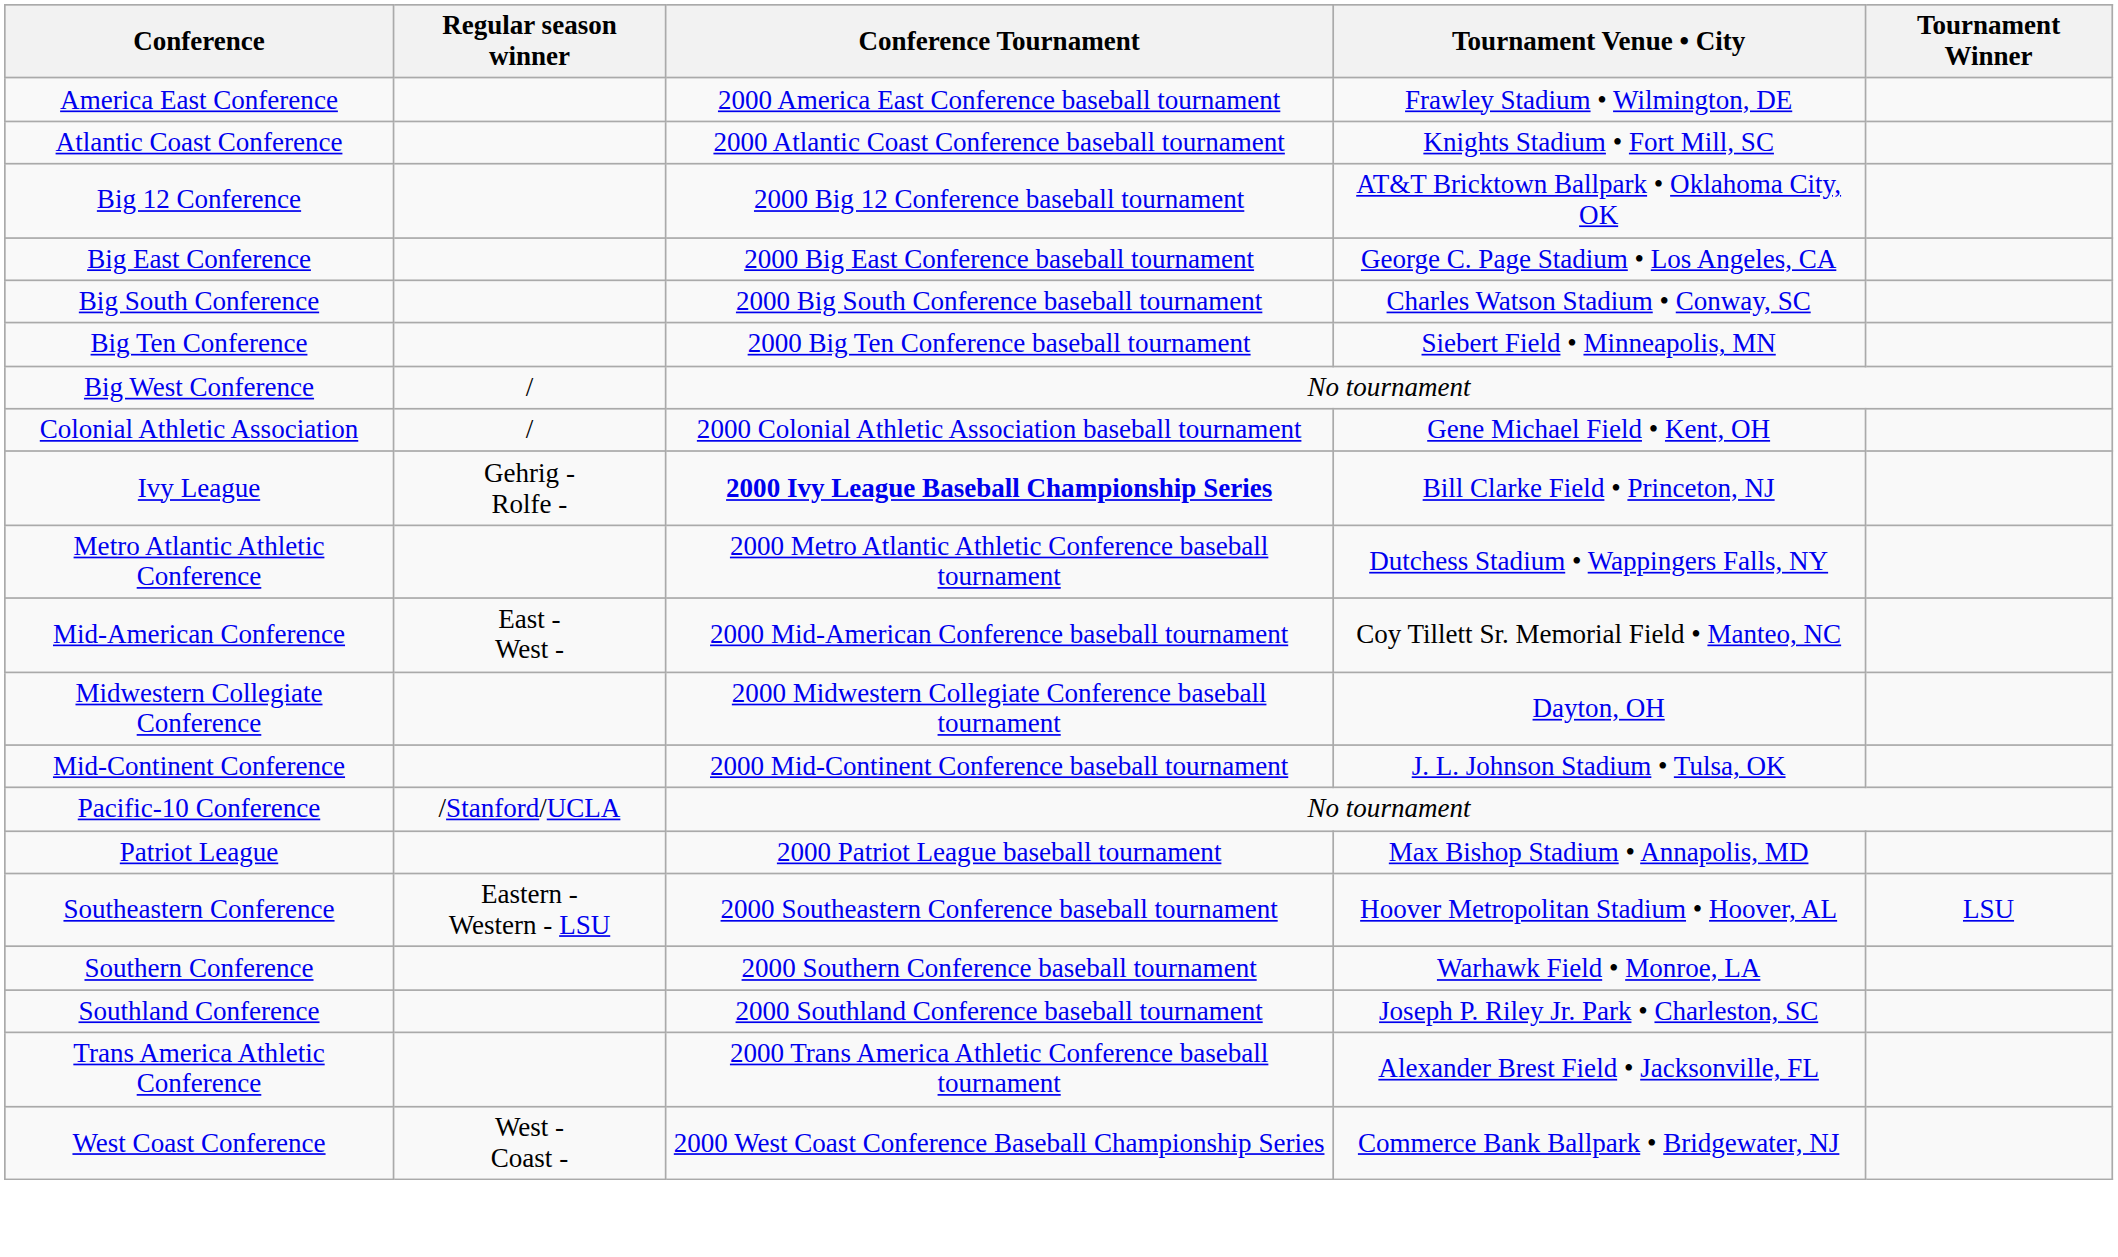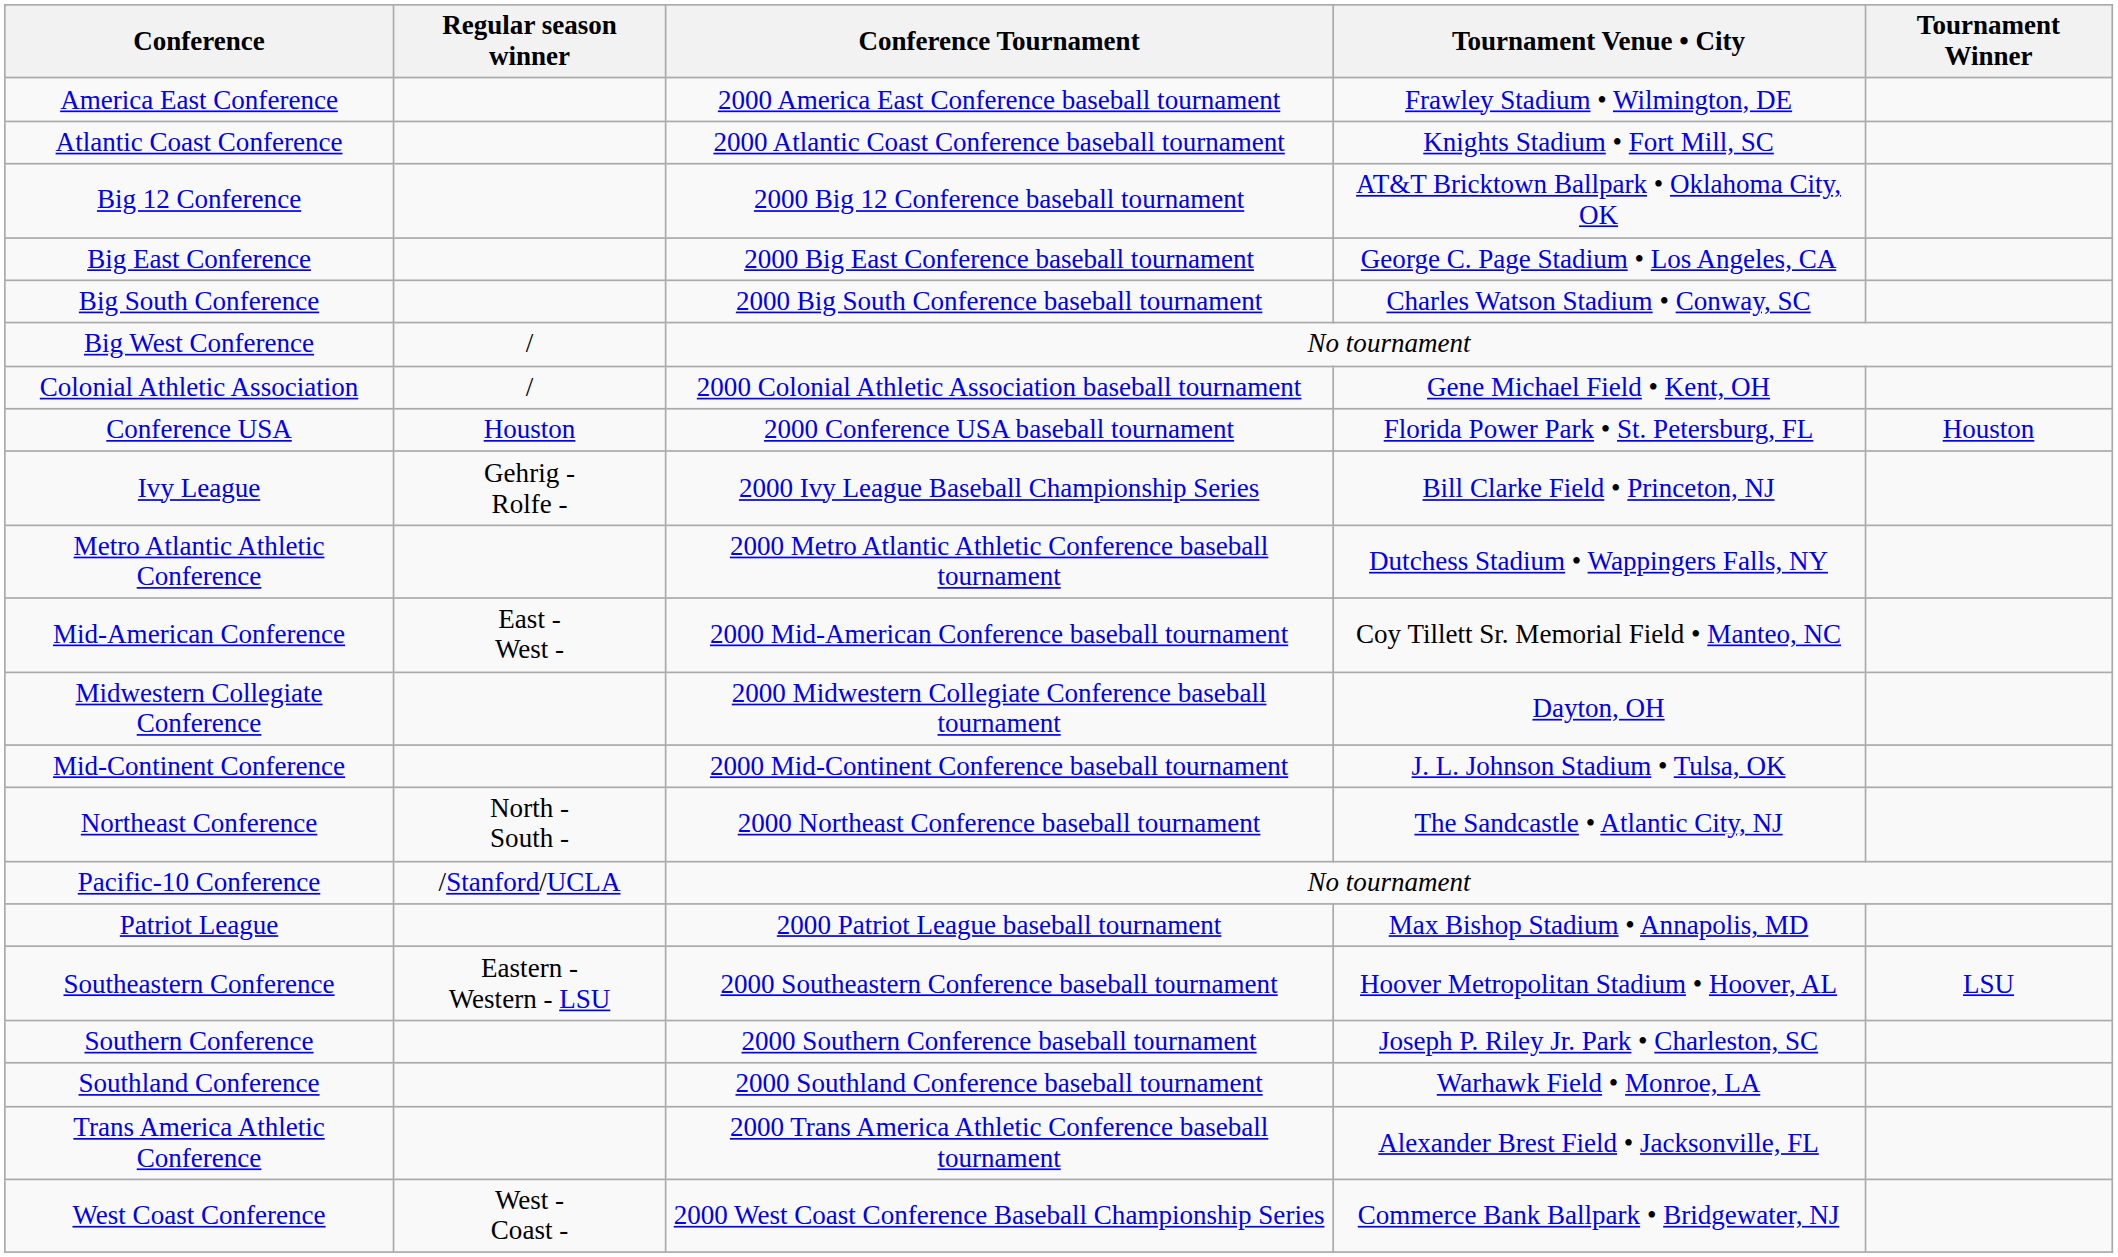 <table class="wikitable" style="text-align:center;">
 <tr>
 <th>Conference</th>
 <th>Regular season winner</th>
 <th>Conference Tournament</th>
 <th>Tournament Venue • City</th>
 <th>Tournament Winner</th>
 </tr>
 <tr>
 <td><a href='#'>America East Conference</a></td>
 <td></td>
 <td><a href='#'>2000 America East Conference baseball tournament</a></td>
 <td><a href='#'>Frawley Stadium</a> • <a href='#'>Wilmington, DE</a></td>
 <td></td>
 </tr>
 <tr>
 <td><a href='#'>Atlantic Coast Conference</a></td>
 <td></td>
 <td><a href='#'>2000 Atlantic Coast Conference baseball tournament</a></td>
 <td><a href='#'>Knights Stadium</a> • <a href='#'>Fort Mill, SC</a></td>
 <td></td>
 </tr>
 <tr>
 <td><a href='#'>Big 12 Conference</a></td>
 <td></td>
 <td><a href='#'>2000 Big 12 Conference baseball tournament</a></td>
 <td><a href='#'>AT&T Bricktown Ballpark</a> • <a href='#'>Oklahoma City, OK</a></td>
 <td></td>
 </tr>
 <tr>
 <td><a href='#'>Big East Conference</a></td>
 <td></td>
 <td><a href='#'>2000 Big East Conference baseball tournament</a></td>
 <td><a href='#'>George C. Page Stadium</a> • <a href='#'>Los Angeles, CA</a></td>
 <td></td>
 </tr>
 <tr>
 <td><a href='#'>Big South Conference</a></td>
 <td></td>
 <td><a href='#'>2000 Big South Conference baseball tournament</a></td>
 <td><a href='#'>Charles Watson Stadium</a> • <a href='#'>Conway, SC</a></td>
 <td></td>
 </tr>
 <tr>
-<td><a href='#'>Big Ten Conference</a></td>
-<td></td>
-<td><a href='#'>2000 Big Ten Conference baseball tournament</a></td>
-<td><a href='#'>Siebert Field</a> • <a href='#'>Minneapolis, MN</a></td>
-<td></td>
-</tr>
-<tr>
 <td><a href='#'>Big West Conference</a></td>
 <td>/</td>
 <td colspan=3><em>No tournament</em></td>
 </tr>
 <tr>
 <td><a href='#'>Colonial Athletic Association</a></td>
 <td>/</td>
 <td><a href='#'>2000 Colonial Athletic Association baseball tournament</a></td>
 <td><a href='#'>Gene Michael Field</a> • <a href='#'>Kent, OH</a></td>
 <td></td>
 </tr>
 <tr>
+<td><a href='#'>Conference USA</a></td>
+<td><a href='#'>Houston</a></td>
+<td><a href='#'>2000 Conference USA baseball tournament</a></td>
+<td><a href='#'>Florida Power Park</a> • <a href='#'>St. Petersburg, FL</a></td>
+<td><a href='#'>Houston</a></td>
+</tr>
+<tr>
 <td><a href='#'>Ivy League</a></td>
 <td>Gehrig - <br>Rolfe - </td>
-<td><strong><a href='#'>2000 Ivy League Baseball Championship Series</a></strong></td>
+<td><a href='#'>2000 Ivy League Baseball Championship Series</a></td>
 <td><a href='#'>Bill Clarke Field</a> • <a href='#'>Princeton, NJ</a></td>
 <td></td>
 </tr>
 <tr>
 <td><a href='#'>Metro Atlantic Athletic Conference</a></td>
 <td></td>
 <td><a href='#'>2000 Metro Atlantic Athletic Conference baseball tournament</a></td>
 <td><a href='#'>Dutchess Stadium</a> • <a href='#'>Wappingers Falls, NY</a></td>
 <td></td>
 </tr>
 <tr>
 <td><a href='#'>Mid-American Conference</a></td>
 <td>East - <br>West - </td>
 <td><a href='#'>2000 Mid-American Conference baseball tournament</a></td>
 <td>Coy Tillett Sr. Memorial Field • <a href='#'>Manteo, NC</a></td>
 <td></td>
 </tr>
 <tr>
 <td><a href='#'>Midwestern Collegiate Conference</a></td>
 <td></td>
 <td><a href='#'>2000 Midwestern Collegiate Conference baseball tournament</a></td>
 <td><a href='#'>Dayton, OH</a></td>
 <td></td>
 </tr>
 <tr>
 <td><a href='#'>Mid-Continent Conference</a></td>
 <td></td>
 <td><a href='#'>2000 Mid-Continent Conference baseball tournament</a></td>
 <td><a href='#'>J. L. Johnson Stadium</a> • <a href='#'>Tulsa, OK</a></td>
 <td></td>
 </tr>
 <tr>
+<td><a href='#'>Northeast Conference</a></td>
+<td>North - <br>South - </td>
+<td><a href='#'>2000 Northeast Conference baseball tournament</a></td>
+<td><a href='#'>The Sandcastle</a> • <a href='#'>Atlantic City, NJ</a></td>
+<td></td>
+</tr>
+<tr>
 <td><a href='#'>Pacific-10 Conference</a></td>
 <td>/<a href='#'>Stanford</a>/<a href='#'>UCLA</a></td>
 <td colspan=3><em>No tournament</em></td>
 </tr>
 <tr>
 <td><a href='#'>Patriot League</a></td>
 <td></td>
 <td><a href='#'>2000 Patriot League baseball tournament</a></td>
 <td><a href='#'>Max Bishop Stadium</a> • <a href='#'>Annapolis, MD</a></td>
 <td></td>
 </tr>
 <tr>
 <td><a href='#'>Southeastern Conference</a></td>
 <td>Eastern - <br>Western - <a href='#'>LSU</a></td>
 <td><a href='#'>2000 Southeastern Conference baseball tournament</a></td>
 <td><a href='#'>Hoover Metropolitan Stadium</a> • <a href='#'>Hoover, AL</a></td>
 <td><a href='#'>LSU</a></td>
 </tr>
 <tr>
 <td><a href='#'>Southern Conference</a></td>
 <td></td>
 <td><a href='#'>2000 Southern Conference baseball tournament</a></td>
-<td><a href='#'>Warhawk Field</a> • <a href='#'>Monroe, LA</a></td>
+<td><a href='#'>Joseph P. Riley Jr. Park</a> • <a href='#'>Charleston, SC</a></td>
 <td></td>
 </tr>
 <tr>
 <td><a href='#'>Southland Conference</a></td>
 <td></td>
 <td><a href='#'>2000 Southland Conference baseball tournament</a></td>
-<td><a href='#'>Joseph P. Riley Jr. Park</a> • <a href='#'>Charleston, SC</a></td>
+<td><a href='#'>Warhawk Field</a> • <a href='#'>Monroe, LA</a></td>
 <td></td>
 </tr>
 <tr>
 <td><a href='#'>Trans America Athletic Conference</a></td>
 <td></td>
 <td><a href='#'>2000 Trans America Athletic Conference baseball tournament</a></td>
 <td><a href='#'>Alexander Brest Field</a> • <a href='#'>Jacksonville, FL</a></td>
 <td></td>
 </tr>
 <tr>
 <td><a href='#'>West Coast Conference</a></td>
 <td>West - <br>Coast - </td>
 <td><a href='#'>2000 West Coast Conference Baseball Championship Series</a></td>
 <td><a href='#'>Commerce Bank Ballpark</a> • <a href='#'>Bridgewater, NJ</a></td>
 <td></td>
 </tr>
 </table>
